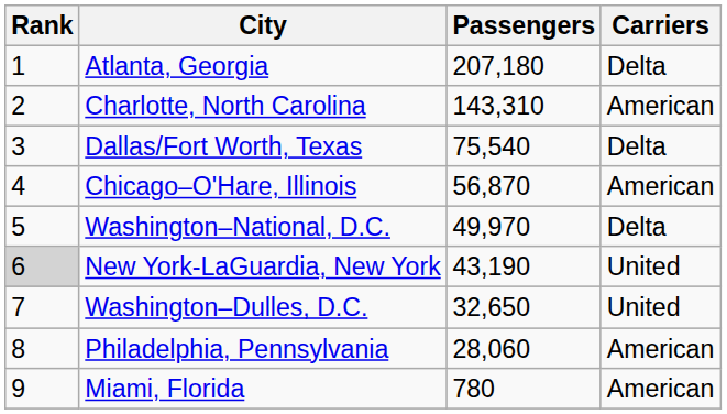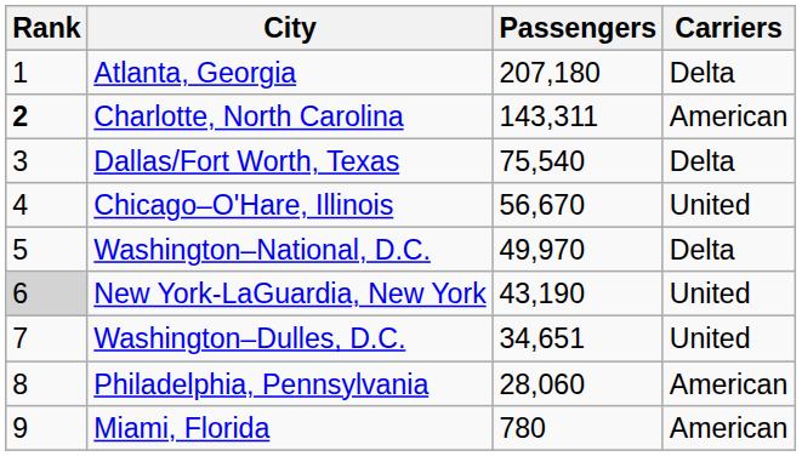 <table class="wikitable sortable" style="font-size: 95%">
 <tr>
 <th>Rank</th>
 <th>City</th>
 <th>Passengers</th>
 <th>Carriers</th>
 </tr>
 <tr>
 <td>1</td>
 <td> <a href='#'>Atlanta, Georgia</a></td>
 <td>207,180</td>
 <td>Delta</td>
 </tr>
 <tr>
-<td>2</td>
+<td><strong>2</strong></td>
 <td>  <a href='#'>Charlotte, North Carolina</a></td>
-<td>143,310</td>
+<td>143,311</td>
 <td>American</td>
 </tr>
 <tr>
 <td>3</td>
 <td>  <a href='#'>Dallas/Fort Worth, Texas</a></td>
 <td>75,540</td>
 <td>Delta</td>
 </tr>
 <tr>
 <td>4</td>
 <td>  <a href='#'>Chicago–O'Hare, Illinois</a></td>
-<td>56,870</td>
-<td>American</td>
+<td>56,670</td>
+<td>United</td>
 </tr>
 <tr>
 <td>5</td>
 <td>  <a href='#'>Washington–National, D.C.</a></td>
 <td>49,970</td>
 <td>Delta</td>
 </tr>
 <tr>
 <td style="background: lightgrey;">6</td>
 <td>  <a href='#'>New York-LaGuardia, New York</a></td>
 <td>43,190</td>
 <td>United</td>
 </tr>
 <tr>
 <td>7</td>
 <td>  <a href='#'>Washington–Dulles, D.C.</a></td>
-<td>32,650</td>
+<td>34,651</td>
 <td>United</td>
 </tr>
 <tr>
 <td>8</td>
 <td>  <a href='#'>Philadelphia, Pennsylvania</a></td>
 <td>28,060</td>
 <td>American</td>
 </tr>
 <tr>
 <td>9</td>
 <td>  <a href='#'>Miami, Florida</a></td>
 <td>780</td>
 <td>American</td>
 </tr>
 </table>
